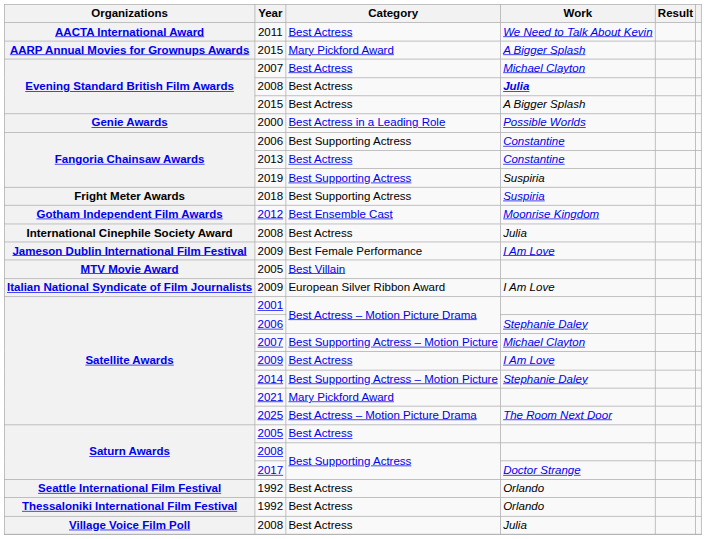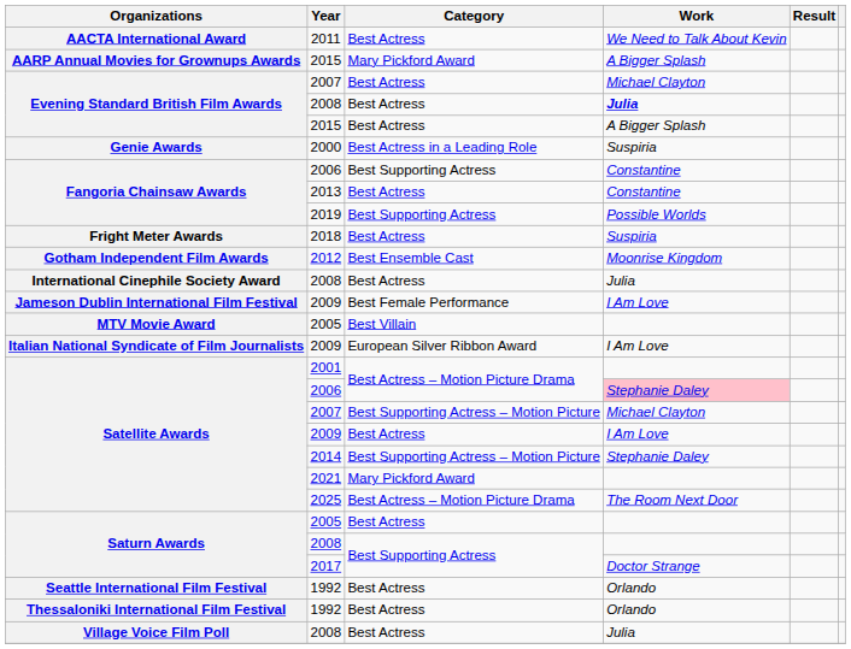 <table class= "wikitable plainrowheaders sortable">
 <tr>
 <th>Organizations</th>
 <th scope="col">Year</th>
 <th scope="col">Category</th>
 <th scope="col">Work</th>
 <th scope="col">Result</th>
 <th scope="col" class="unsortable"></th>
 </tr>
 <tr>
 <th scope="row" rowspan="1"><a href='#'>AACTA International Award</a></th>
 <td style="text-align:center;">2011</td>
 <td><a href='#'>Best Actress</a></td>
 <td><em><a href='#'>We Need to Talk About Kevin</a></em></td>
 <td></td>
 <td style="text-align:center;"></td>
 </tr>
 <tr>
 <th scope="row" rowspan="1"><a href='#'>AARP Annual Movies for Grownups Awards</a></th>
 <td style="text-align:center;">2015</td>
 <td><a href='#'>Mary Pickford Award</a></td>
 <td><em><a href='#'>A Bigger Splash</a></em></td>
 <td></td>
 <td style="text-align:center;"></td>
 </tr>
 <tr>
 <th scope="row" rowspan="3"><a href='#'>Evening Standard British Film Awards</a></th>
 <td style="text-align:center;">2007</td>
 <td><a href='#'>Best Actress</a></td>
 <td><em><a href='#'>Michael Clayton</a></em></td>
 <td></td>
 <td style="text-align:center;"></td>
 </tr>
 <tr>
 <td style="text-align:center;">2008</td>
 <td>Best Actress</td>
 <td><strong><em><a href='#'>Julia</a></em></strong></td>
 <td></td>
 <td style="text-align:center;"></td>
 </tr>
 <tr>
 <td style="text-align:center;">2015</td>
 <td>Best Actress</td>
 <td><em>A Bigger Splash</em></td>
 <td></td>
 <td style="text-align:center;"></td>
 </tr>
 <tr>
 <th scope="row" rowspan="1"><a href='#'>Genie Awards</a></th>
 <td style="text-align:center;">2000</td>
 <td><a href='#'>Best Actress in a Leading Role</a></td>
-<td><em><a href='#'>Possible Worlds</a></em></td>
+<td><em>Suspiria</em></td>
 <td></td>
 <td style="text-align:center;"></td>
 </tr>
 <tr>
 <th scope="row" rowspan="3"><a href='#'>Fangoria Chainsaw Awards</a></th>
 <td style="text-align:center;">2006</td>
 <td>Best Supporting Actress</td>
 <td><em><a href='#'>Constantine</a></em></td>
 <td></td>
 <td style="text-align:center;"></td>
 </tr>
 <tr>
 <td style="text-align:center;">2013</td>
 <td><a href='#'>Best Actress</a></td>
 <td><em><a href='#'>Constantine</a></em></td>
 <td></td>
 <td style="text-align:center;"></td>
 </tr>
 <tr>
 <td style="text-align:center;">2019</td>
 <td><a href='#'>Best Supporting Actress</a></td>
-<td><em>Suspiria</em></td>
+<td><em><a href='#'>Possible Worlds</a></em></td>
 <td></td>
 <td style="text-align:center;"></td>
 </tr>
 <tr>
 <th scope="row" rowspan="1">Fright Meter Awards</th>
 <td style="text-align:center;">2018</td>
-<td>Best Supporting Actress</td>
+<td><a href='#'>Best Actress</a></td>
 <td><em><a href='#'>Suspiria</a></em></td>
 <td></td>
 <td style="text-align:center;"></td>
 </tr>
 <tr>
 <th scope="row" rowspan="1"><a href='#'>Gotham Independent Film Awards</a></th>
 <td style="text-align:center;"><a href='#'>2012</a></td>
 <td><a href='#'>Best Ensemble Cast</a></td>
 <td><em><a href='#'>Moonrise Kingdom</a></em></td>
 <td></td>
 <td style="text-align:center;"></td>
 </tr>
 <tr>
 <th scope="row" rowspan="1">International Cinephile Society Award</th>
 <td style="text-align:center;">2008</td>
 <td>Best Actress</td>
 <td><em>Julia</em></td>
 <td></td>
 <td style="text-align:center;"></td>
 </tr>
 <tr>
 <th scope="row" rowspan="1"><a href='#'>Jameson Dublin International Film Festival</a></th>
 <td style="text-align:center;">2009</td>
 <td>Best Female Performance</td>
 <td><em><a href='#'>I Am Love</a></em></td>
 <td></td>
 <td style="text-align:center;"></td>
 </tr>
 <tr>
 <th scope="row" rowspan="1"><a href='#'>MTV Movie Award</a></th>
 <td style="text-align:center;">2005</td>
 <td><a href='#'>Best Villain</a></td>
 <td><em></em></td>
 <td></td>
 <td style="text-align:center;"></td>
 </tr>
 <tr>
 <th scope="row" rowspan="1"><a href='#'>Italian National Syndicate of Film Journalists</a></th>
 <td style="text-align:center;">2009</td>
 <td>European Silver Ribbon Award</td>
 <td><em>I Am Love</em></td>
 <td></td>
 <td style="text-align:center;"></td>
 </tr>
 <tr>
 <th scope="row" rowspan="7"><a href='#'>Satellite Awards</a></th>
 <td style="text-align:center;"><a href='#'>2001</a></td>
 <td rowspan=2><a href='#'>Best Actress – Motion Picture Drama</a></td>
 <td><em></em></td>
 <td></td>
 <td style="text-align:center;"></td>
 </tr>
 <tr>
 <td style="text-align:center;"><a href='#'>2006</a></td>
-<td><em><a href='#'>Stephanie Daley</a></em></td>
+<td style="background: pink;"><em><a href='#'>Stephanie Daley</a></em></td>
 <td></td>
 <td style="text-align:center;"></td>
 </tr>
 <tr>
 <td style="text-align:center;"><a href='#'>2007</a></td>
 <td><a href='#'>Best Supporting Actress – Motion Picture</a></td>
 <td><em><a href='#'>Michael Clayton</a></em></td>
 <td></td>
 <td style="text-align:center;"></td>
 </tr>
 <tr>
 <td style="text-align:center;"><a href='#'>2009</a></td>
 <td><a href='#'>Best Actress</a></td>
 <td><em><a href='#'>I Am Love</a></em></td>
 <td></td>
 <td style="text-align:center;"></td>
 </tr>
 <tr>
 <td style="text-align:center;"><a href='#'>2014</a></td>
 <td><a href='#'>Best Supporting Actress – Motion Picture</a></td>
 <td><em><a href='#'>Stephanie Daley</a></em></td>
 <td></td>
 <td style="text-align:center;"></td>
 </tr>
 <tr>
 <td style="text-align:center;"><a href='#'>2021</a></td>
 <td><a href='#'>Mary Pickford Award</a></td>
 <td></td>
 <td></td>
 <td style="text-align:center;"></td>
 </tr>
 <tr>
 <td style="text-align:center;"><a href='#'>2025</a></td>
 <td><a href='#'>Best Actress – Motion Picture Drama</a></td>
 <td><em><a href='#'>The Room Next Door</a></em></td>
 <td></td>
 <td style="text-align:center;"></td>
 </tr>
 <tr>
 <th scope="row" rowspan="3"><a href='#'>Saturn Awards</a></th>
 <td style="text-align:center;"><a href='#'>2005</a></td>
 <td><a href='#'>Best Actress</a></td>
 <td><em></em></td>
 <td></td>
 <td style="text-align:center;"></td>
 </tr>
 <tr>
 <td style="text-align:center;"><a href='#'>2008</a></td>
 <td rowspan=2><a href='#'>Best Supporting Actress</a></td>
 <td><em></em></td>
 <td></td>
 <td style="text-align:center;"></td>
 </tr>
 <tr>
 <td style="text-align:center;"><a href='#'>2017</a></td>
 <td><em><a href='#'>Doctor Strange</a></em></td>
 <td></td>
 <td style="text-align:center;"></td>
 </tr>
 <tr>
 <th scope="row" rowspan="1"><a href='#'>Seattle International Film Festival</a></th>
 <td style="text-align:center;">1992</td>
 <td>Best Actress</td>
 <td><em>Orlando</em></td>
 <td></td>
 <td style="text-align:center;"></td>
 </tr>
 <tr>
 <th scope="row" rowspan="1"><a href='#'>Thessaloniki International Film Festival</a></th>
 <td style="text-align:center;">1992</td>
 <td>Best Actress</td>
 <td><em>Orlando</em></td>
 <td></td>
 <td style="text-align:center;"></td>
 </tr>
 <tr>
 <th scope="row" rowspan="1"><a href='#'>Village Voice Film Poll</a></th>
 <td style="text-align:center;">2008</td>
 <td>Best Actress</td>
 <td><em>Julia</em></td>
 <td></td>
 <td style="text-align:center;"></td>
 </tr>
 <tr>
 </tr>
 </table>
